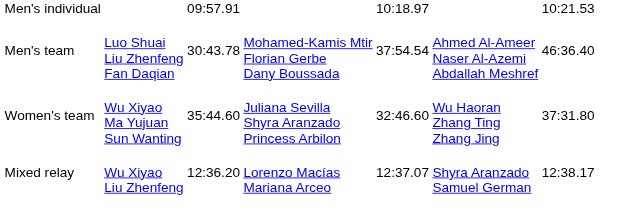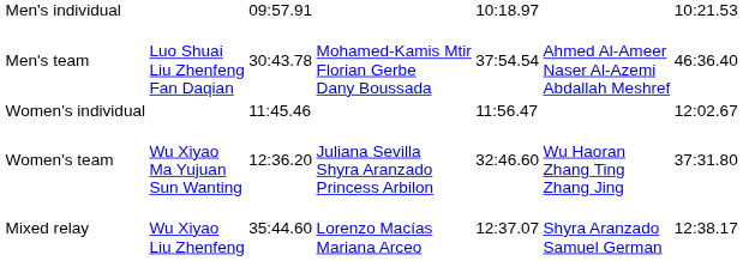 <table>
 <tr>
 <td>Men's individual</td>
 <td></td>
 <td>09:57.91</td>
 <td></td>
 <td>10:18.97</td>
 <td></td>
 <td>10:21.53</td>
 </tr>
 <tr>
 <td>Men's team</td>
 <td><br><a href='#'>Luo Shuai</a><br><a href='#'>Liu Zhenfeng</a><br><a href='#'>Fan Daqian</a></td>
 <td>30:43.78</td>
 <td><br><a href='#'>Mohamed-Kamis Mtir</a><br><a href='#'>Florian Gerbe</a><br><a href='#'>Dany Boussada</a></td>
 <td>37:54.54</td>
 <td><br><a href='#'>Ahmed Al-Ameer</a><br><a href='#'>Naser Al-Azemi</a><br><a href='#'>Abdallah Meshref</a></td>
 <td>46:36.40</td>
 </tr>
 <tr>
+<td>Women's individual</td>
+<td></td>
+<td>11:45.46</td>
+<td></td>
+<td>11:56.47</td>
+<td></td>
+<td>12:02.67</td>
+</tr>
+<tr>
 <td>Women's team</td>
 <td><br><a href='#'>Wu Xiyao</a><br><a href='#'>Ma Yujuan</a><br><a href='#'>Sun Wanting</a></td>
-<td>35:44.60</td>
+<td>12:36.20</td>
 <td><br><a href='#'>Juliana Sevilla</a><br><a href='#'>Shyra Aranzado</a><br><a href='#'>Princess Arbilon</a></td>
 <td>32:46.60</td>
 <td><br><a href='#'>Wu Haoran</a><br><a href='#'>Zhang Ting</a><br><a href='#'>Zhang Jing</a></td>
 <td>37:31.80</td>
 </tr>
 <tr>
 <td>Mixed relay</td>
 <td><br><a href='#'>Wu Xiyao</a><br><a href='#'>Liu Zhenfeng</a></td>
-<td>12:36.20</td>
+<td>35:44.60</td>
 <td><br><a href='#'>Lorenzo Macías</a><br><a href='#'>Mariana Arceo</a></td>
 <td>12:37.07</td>
 <td><br><a href='#'>Shyra Aranzado</a><br><a href='#'>Samuel German</a></td>
 <td>12:38.17</td>
 </tr>
 </table>
